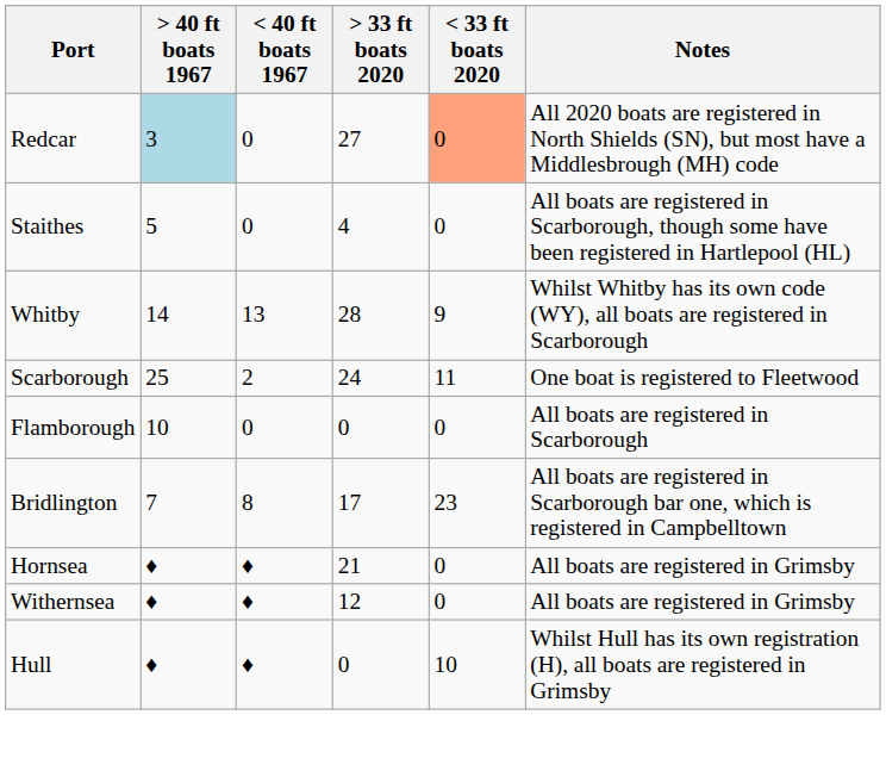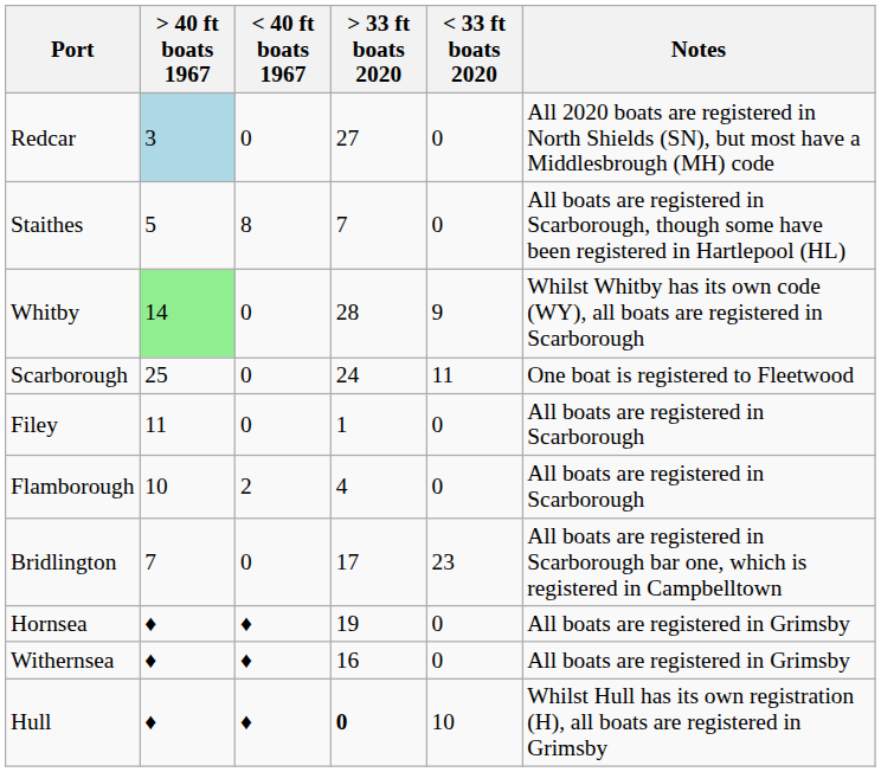 <table class="wikitable">
 <tr>
 <th>Port</th>
 <th>> 40 ft boats 1967</th>
 <th>< 40 ft boats 1967</th>
 <th>> 33 ft boats 2020</th>
 <th>< 33 ft boats 2020</th>
 <th>Notes</th>
 </tr>
 <tr>
 <td>Redcar</td>
 <td style="background: lightblue;">3</td>
 <td>0</td>
 <td>27</td>
-<td style="background: lightsalmon;">0</td>
+<td>0</td>
 <td>All 2020 boats are registered in North Shields (SN), but most have a Middlesbrough (MH) code</td>
 </tr>
 <tr>
 <td>Staithes</td>
 <td>5</td>
-<td>0</td>
-<td>4</td>
+<td>8</td>
+<td>7</td>
 <td>0</td>
 <td>All boats are registered in Scarborough, though some have been registered in Hartlepool (HL)</td>
 </tr>
 <tr>
 <td>Whitby</td>
-<td>14</td>
-<td>13</td>
+<td style="background: lightgreen;">14</td>
+<td>0</td>
 <td>28</td>
 <td>9</td>
 <td>Whilst Whitby has its own code (WY), all boats are registered in Scarborough</td>
 </tr>
 <tr>
 <td>Scarborough</td>
 <td>25</td>
-<td>2</td>
+<td>0</td>
 <td>24</td>
 <td>11</td>
 <td>One boat is registered to Fleetwood</td>
 </tr>
 <tr>
+<td>Filey</td>
+<td>11</td>
+<td>0</td>
+<td>1</td>
+<td>0</td>
+<td>All boats are registered in Scarborough</td>
+</tr>
+<tr>
 <td>Flamborough</td>
 <td>10</td>
-<td>0</td>
-<td>0</td>
+<td>2</td>
+<td>4</td>
 <td>0</td>
 <td>All boats are registered in Scarborough</td>
 </tr>
 <tr>
 <td>Bridlington</td>
 <td>7</td>
-<td>8</td>
+<td>0</td>
 <td>17</td>
 <td>23</td>
 <td>All boats are registered in Scarborough bar one, which is registered in Campbelltown</td>
 </tr>
 <tr>
 <td>Hornsea</td>
 <td>♦</td>
 <td>♦</td>
-<td>21</td>
+<td>19</td>
 <td>0</td>
 <td>All boats are registered in Grimsby</td>
 </tr>
 <tr>
 <td>Withernsea</td>
 <td>♦</td>
 <td>♦</td>
-<td>12</td>
+<td>16</td>
 <td>0</td>
 <td>All boats are registered in Grimsby</td>
 </tr>
 <tr>
 <td>Hull</td>
 <td>♦</td>
 <td>♦</td>
-<td>0</td>
+<td><strong>0</strong></td>
 <td>10</td>
 <td>Whilst Hull has its own registration (H), all boats are registered in Grimsby</td>
 </tr>
 </table>
